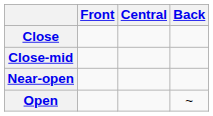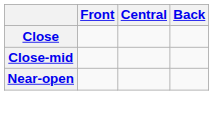 <table class="wikitable" style="text-align: center;">
 <tr>
 <th></th>
 <th><a href='#'>Front</a></th>
 <th><a href='#'>Central</a></th>
 <th><a href='#'>Back</a></th>
 </tr>
 <tr>
 <th><a href='#'>Close</a></th>
 <td></td>
 <td></td>
 <td></td>
 </tr>
 <tr>
 <th><a href='#'>Close-mid</a></th>
 <td></td>
 <td></td>
 <td></td>
 </tr>
 <tr>
 <th><a href='#'>Near-open</a></th>
 <td></td>
 <td></td>
 <td></td>
 </tr>
-<tr>
-<th><a href='#'>Open</a></th>
-<td></td>
-<td></td>
-<td> ~ </td>
-</tr>
 </table>
